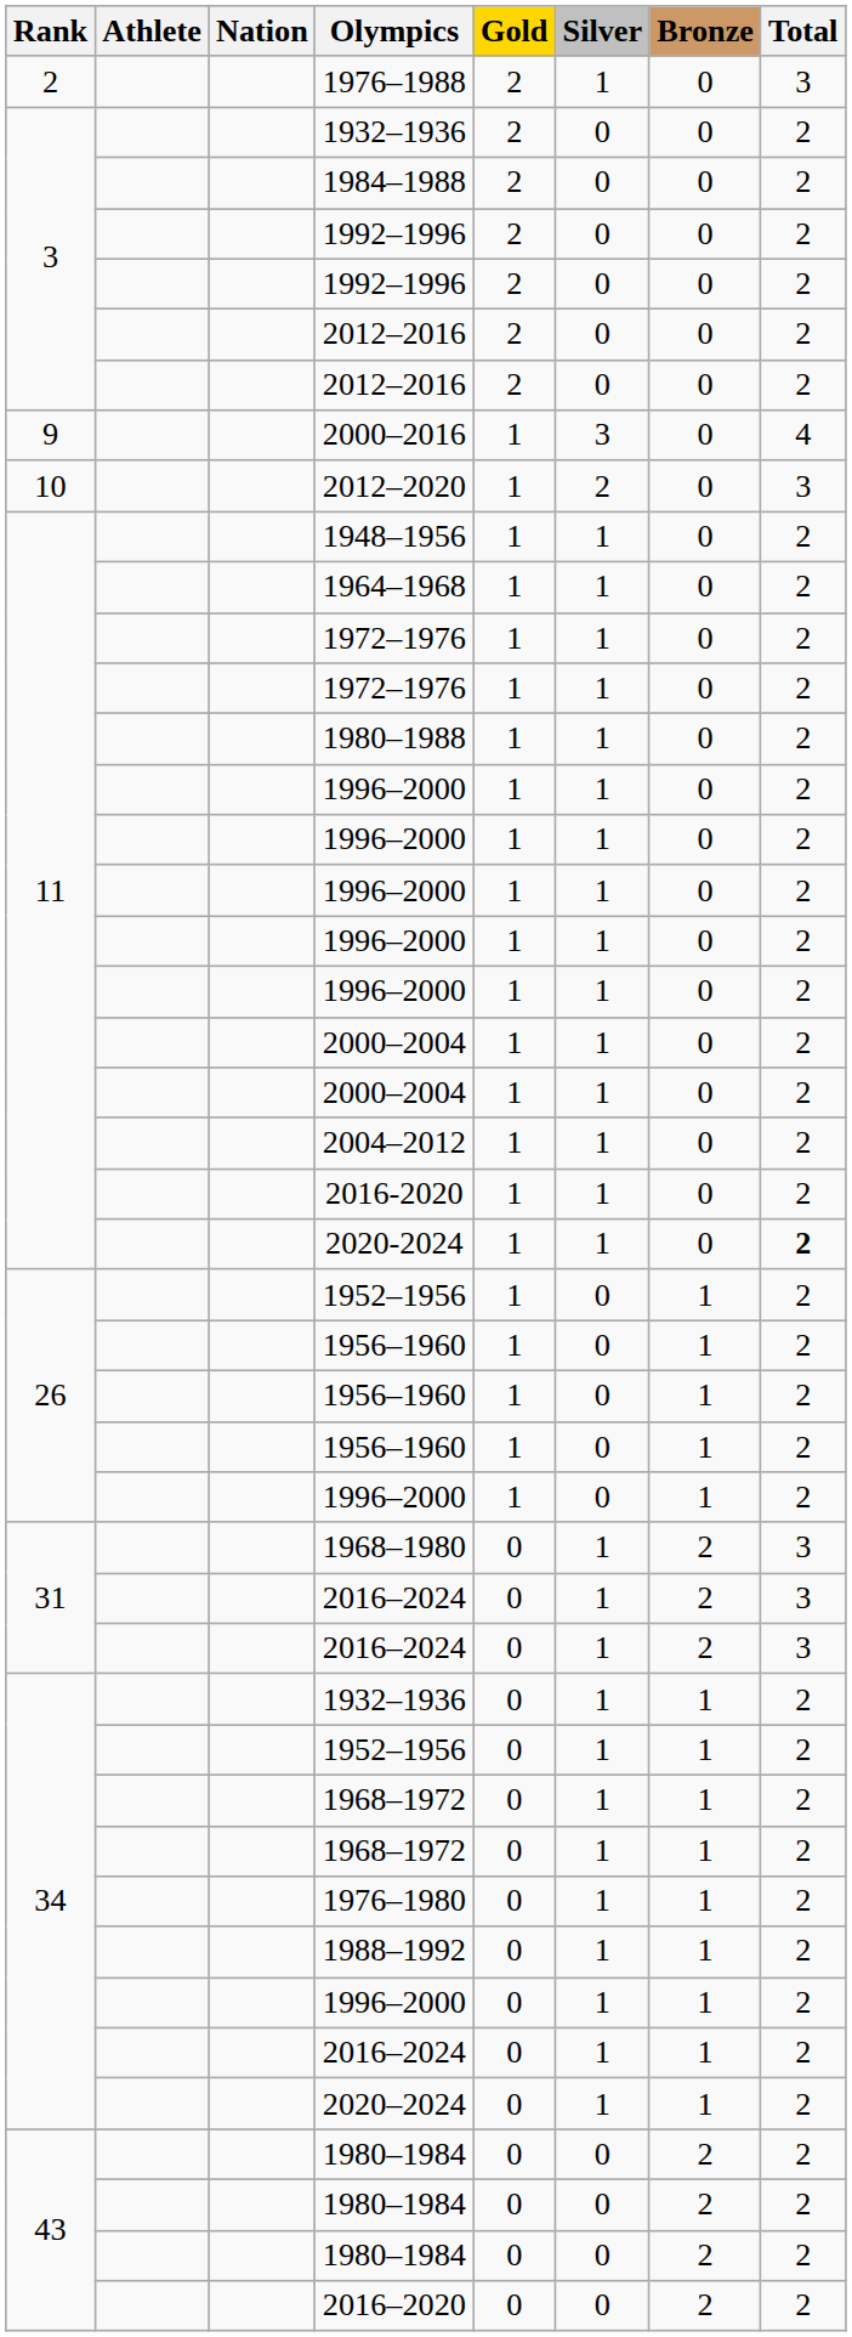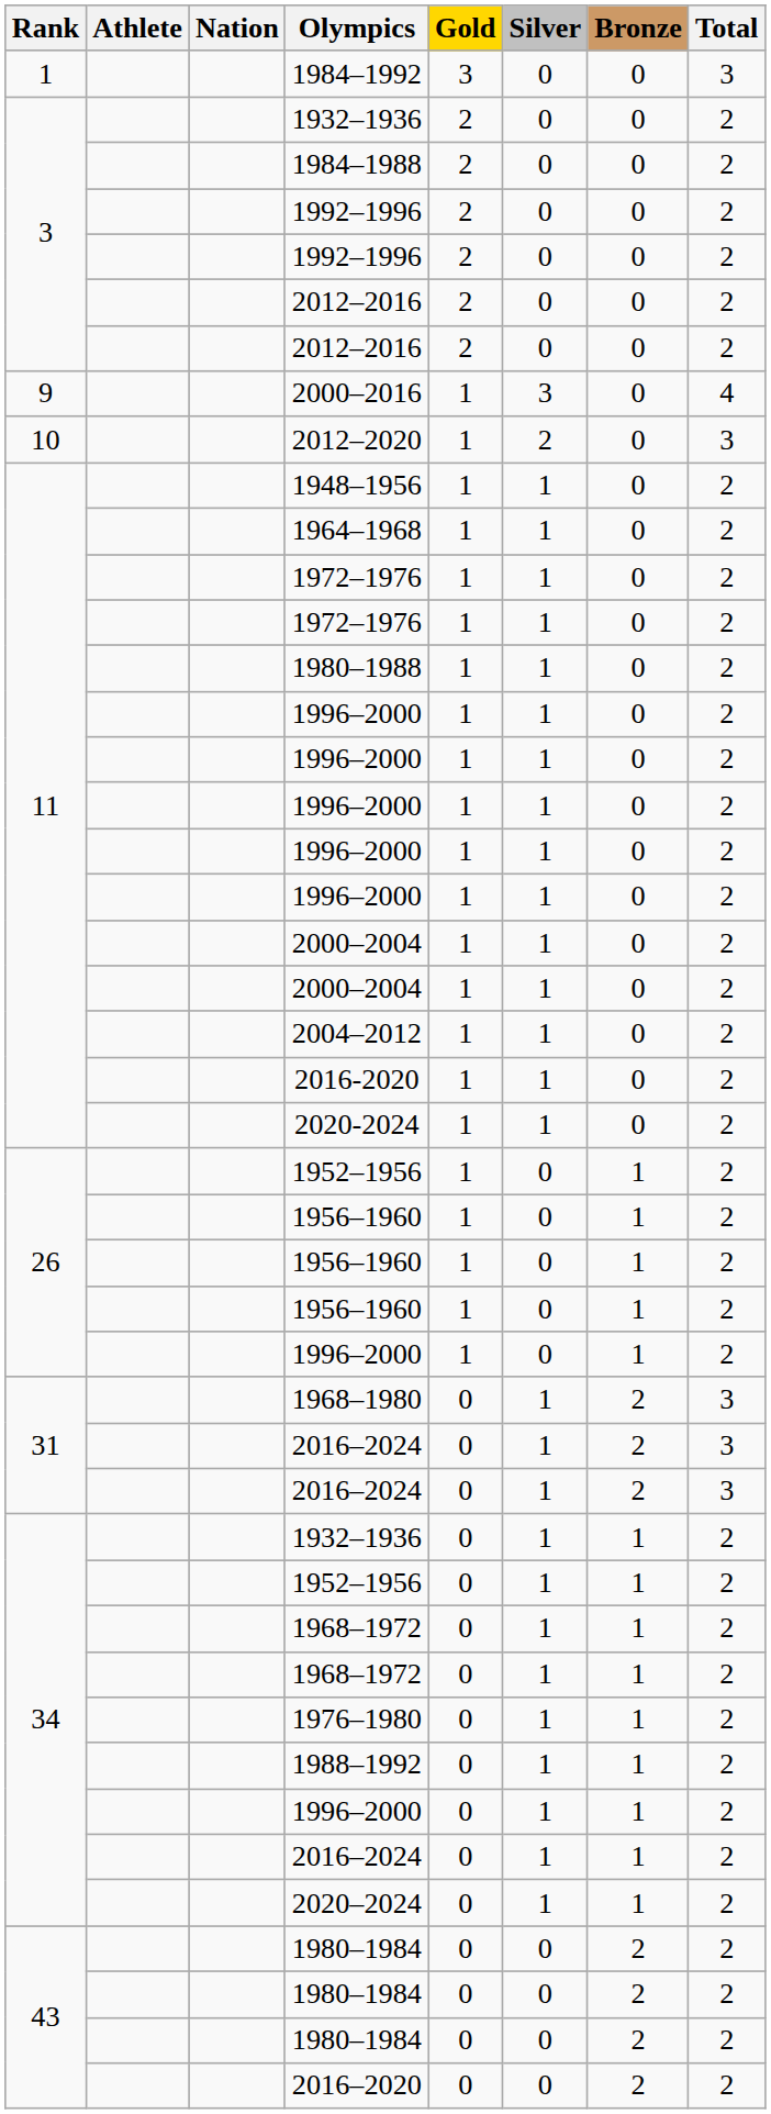 <table class="wikitable sortable" style="text-align:center">
 <tr>
 <th>Rank</th>
 <th>Athlete</th>
 <th>Nation</th>
 <th>Olympics</th>
 <th style="background-color:gold">Gold</th>
 <th style="background-color:silver">Silver</th>
 <th style="background-color:#cc9966">Bronze</th>
 <th>Total</th>
 </tr>
 <tr>
-<td>2</td>
+<td>1</td>
 <td align=left></td>
 <td align=left></td>
-<td>1976–1988</td>
-<td>2</td>
-<td>1</td>
+<td>1984–1992</td>
+<td>3</td>
+<td>0</td>
 <td>0</td>
 <td>3</td>
 </tr>
 <tr>
 <td rowspan="6">3</td>
 <td align="left"></td>
 <td align=left></td>
 <td>1932–1936</td>
 <td>2</td>
 <td>0</td>
 <td>0</td>
 <td>2</td>
 </tr>
 <tr>
 <td align="left"></td>
 <td align=left></td>
 <td>1984–1988</td>
 <td>2</td>
 <td>0</td>
 <td>0</td>
 <td>2</td>
 </tr>
 <tr>
 <td align="left"></td>
 <td align=left></td>
 <td>1992–1996</td>
 <td>2</td>
 <td>0</td>
 <td>0</td>
 <td>2</td>
 </tr>
 <tr>
 <td align="left"></td>
 <td align=left></td>
 <td>1992–1996</td>
 <td>2</td>
 <td>0</td>
 <td>0</td>
 <td>2</td>
 </tr>
 <tr>
 <td align="left"></td>
 <td align=left></td>
 <td>2012–2016</td>
 <td>2</td>
 <td>0</td>
 <td>0</td>
 <td>2</td>
 </tr>
 <tr>
 <td align="left"></td>
 <td align=left></td>
 <td>2012–2016</td>
 <td>2</td>
 <td>0</td>
 <td>0</td>
 <td>2</td>
 </tr>
 <tr>
 <td>9</td>
 <td align=left></td>
 <td align=left></td>
 <td>2000–2016</td>
 <td>1</td>
 <td>3</td>
 <td>0</td>
 <td>4</td>
 </tr>
 <tr>
 <td>10</td>
 <td align=left></td>
 <td align=left></td>
 <td>2012–2020</td>
 <td>1</td>
 <td>2</td>
 <td>0</td>
 <td>3</td>
 </tr>
 <tr>
 <td rowspan="15">11</td>
 <td align="left"></td>
 <td align=left></td>
 <td>1948–1956</td>
 <td>1</td>
 <td>1</td>
 <td>0</td>
 <td>2</td>
 </tr>
 <tr>
 <td align="left"></td>
 <td align=left></td>
 <td>1964–1968</td>
 <td>1</td>
 <td>1</td>
 <td>0</td>
 <td>2</td>
 </tr>
 <tr>
 <td align="left"></td>
 <td align=left></td>
 <td>1972–1976</td>
 <td>1</td>
 <td>1</td>
 <td>0</td>
 <td>2</td>
 </tr>
 <tr>
 <td align="left"></td>
 <td align=left></td>
 <td>1972–1976</td>
 <td>1</td>
 <td>1</td>
 <td>0</td>
 <td>2</td>
 </tr>
 <tr>
 <td align="left"></td>
 <td align=left></td>
 <td>1980–1988</td>
 <td>1</td>
 <td>1</td>
 <td>0</td>
 <td>2</td>
 </tr>
 <tr>
 <td align="left"></td>
 <td align=left></td>
 <td>1996–2000</td>
 <td>1</td>
 <td>1</td>
 <td>0</td>
 <td>2</td>
 </tr>
 <tr>
 <td align="left"></td>
 <td align=left></td>
 <td>1996–2000</td>
 <td>1</td>
 <td>1</td>
 <td>0</td>
 <td>2</td>
 </tr>
 <tr>
 <td align="left"></td>
 <td align=left></td>
 <td>1996–2000</td>
 <td>1</td>
 <td>1</td>
 <td>0</td>
 <td>2</td>
 </tr>
 <tr>
 <td align="left"></td>
 <td align=left></td>
 <td>1996–2000</td>
 <td>1</td>
 <td>1</td>
 <td>0</td>
 <td>2</td>
 </tr>
 <tr>
 <td align="left"></td>
 <td align=left></td>
 <td>1996–2000</td>
 <td>1</td>
 <td>1</td>
 <td>0</td>
 <td>2</td>
 </tr>
 <tr>
 <td align="left"></td>
 <td align=left></td>
 <td>2000–2004</td>
 <td>1</td>
 <td>1</td>
 <td>0</td>
 <td>2</td>
 </tr>
 <tr>
 <td align="left"></td>
 <td align=left></td>
 <td>2000–2004</td>
 <td>1</td>
 <td>1</td>
 <td>0</td>
 <td>2</td>
 </tr>
 <tr>
 <td align="left"></td>
 <td align=left></td>
 <td>2004–2012</td>
 <td>1</td>
 <td>1</td>
 <td>0</td>
 <td>2</td>
 </tr>
 <tr>
 <td align="left"></td>
 <td align=left></td>
 <td>2016-2020</td>
 <td>1</td>
 <td>1</td>
 <td>0</td>
 <td>2</td>
 </tr>
 <tr>
 <td align="left"></td>
 <td align=left></td>
 <td>2020-2024</td>
 <td>1</td>
 <td>1</td>
 <td>0</td>
-<td><strong>2</strong></td>
+<td>2</td>
 </tr>
 <tr>
 <td rowspan="5">26</td>
 <td align="left"></td>
 <td align=left></td>
 <td>1952–1956</td>
 <td>1</td>
 <td>0</td>
 <td>1</td>
 <td>2</td>
 </tr>
 <tr>
 <td align="left"></td>
 <td align=left></td>
 <td>1956–1960</td>
 <td>1</td>
 <td>0</td>
 <td>1</td>
 <td>2</td>
 </tr>
 <tr>
 <td align="left"></td>
 <td align=left></td>
 <td>1956–1960</td>
 <td>1</td>
 <td>0</td>
 <td>1</td>
 <td>2</td>
 </tr>
 <tr>
 <td align="left"></td>
 <td align=left></td>
 <td>1956–1960</td>
 <td>1</td>
 <td>0</td>
 <td>1</td>
 <td>2</td>
 </tr>
 <tr>
 <td align="left"></td>
 <td align=left></td>
 <td>1996–2000</td>
 <td>1</td>
 <td>0</td>
 <td>1</td>
 <td>2</td>
 </tr>
 <tr>
 <td rowspan="3">31</td>
 <td align="left"></td>
 <td align=left></td>
 <td>1968–1980</td>
 <td>0</td>
 <td>1</td>
 <td>2</td>
 <td>3</td>
 </tr>
 <tr>
 <td align="left"></td>
 <td align=left></td>
 <td>2016–2024</td>
 <td>0</td>
 <td>1</td>
 <td>2</td>
 <td>3</td>
 </tr>
 <tr>
 <td align="left"></td>
 <td align=left></td>
 <td>2016–2024</td>
 <td>0</td>
 <td>1</td>
 <td>2</td>
 <td>3</td>
 </tr>
 <tr>
 <td rowspan="9">34</td>
 <td align="left"></td>
 <td align=left></td>
 <td>1932–1936</td>
 <td>0</td>
 <td>1</td>
 <td>1</td>
 <td>2</td>
 </tr>
 <tr>
 <td align="left"></td>
 <td align=left></td>
 <td>1952–1956</td>
 <td>0</td>
 <td>1</td>
 <td>1</td>
 <td>2</td>
 </tr>
 <tr>
 <td align="left"></td>
 <td align=left></td>
 <td>1968–1972</td>
 <td>0</td>
 <td>1</td>
 <td>1</td>
 <td>2</td>
 </tr>
 <tr>
 <td align="left"></td>
 <td align=left></td>
 <td>1968–1972</td>
 <td>0</td>
 <td>1</td>
 <td>1</td>
 <td>2</td>
 </tr>
 <tr>
 <td align="left"></td>
 <td align=left></td>
 <td>1976–1980</td>
 <td>0</td>
 <td>1</td>
 <td>1</td>
 <td>2</td>
 </tr>
 <tr>
 <td align="left"></td>
 <td align=left><br></td>
 <td>1988–1992</td>
 <td>0</td>
 <td>1</td>
 <td>1</td>
 <td>2</td>
 </tr>
 <tr>
 <td align="left"></td>
 <td align=left></td>
 <td>1996–2000</td>
 <td>0</td>
 <td>1</td>
 <td>1</td>
 <td>2</td>
 </tr>
 <tr>
 <td align="left"></td>
 <td align=left></td>
 <td>2016–2024</td>
 <td>0</td>
 <td>1</td>
 <td>1</td>
 <td>2</td>
 </tr>
 <tr>
 <td align="left"></td>
 <td align=left></td>
 <td>2020–2024</td>
 <td>0</td>
 <td>1</td>
 <td>1</td>
 <td>2</td>
 </tr>
 <tr>
 <td rowspan="4">43</td>
 <td align="left"></td>
 <td align=left></td>
 <td>1980–1984</td>
 <td>0</td>
 <td>0</td>
 <td>2</td>
 <td>2</td>
 </tr>
 <tr>
 <td align="left"></td>
 <td align=left></td>
 <td>1980–1984</td>
 <td>0</td>
 <td>0</td>
 <td>2</td>
 <td>2</td>
 </tr>
 <tr>
 <td align="left"></td>
 <td align=left></td>
 <td>1980–1984</td>
 <td>0</td>
 <td>0</td>
 <td>2</td>
 <td>2</td>
 </tr>
 <tr>
 <td align="left"></td>
 <td align=left></td>
 <td>2016–2020</td>
 <td>0</td>
 <td>0</td>
 <td>2</td>
 <td>2</td>
 </tr>
 </table>
